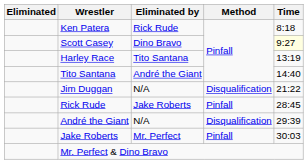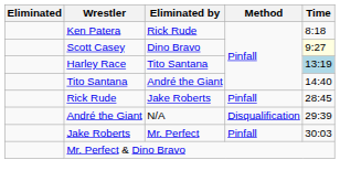 <table class="wikitable sortable">
 <tr>
 <th>Eliminated</th>
 <th>Wrestler</th>
 <th>Eliminated by</th>
 <th>Method</th>
 <th>Time</th>
 </tr>
 <tr>
 <td></td>
 <td><a href='#'>Ken Patera</a></td>
 <td><a href='#'>Rick Rude</a></td>
 <td rowspan="4"><a href='#'>Pinfall</a></td>
 <td>8:18</td>
 </tr>
 <tr>
 <td></td>
 <td><a href='#'>Scott Casey</a></td>
 <td><a href='#'>Dino Bravo</a></td>
 <td style="background: lightyellow;">9:27</td>
 </tr>
 <tr>
 <td></td>
 <td><a href='#'>Harley Race</a></td>
 <td><a href='#'>Tito Santana</a></td>
-<td>13:19</td>
+<td style="background: lightblue;">13:19</td>
 </tr>
 <tr>
 <td></td>
 <td><a href='#'>Tito Santana</a></td>
 <td><a href='#'>André the Giant</a></td>
 <td>14:40</td>
-</tr>
-<tr>
-<td></td>
-<td><a href='#'>Jim Duggan</a></td>
-<td>N/A</td>
-<td><a href='#'>Disqualification</a></td>
-<td>21:22</td>
 </tr>
 <tr>
 <td></td>
 <td><a href='#'>Rick Rude</a></td>
 <td><a href='#'>Jake Roberts</a></td>
 <td><a href='#'>Pinfall</a></td>
 <td>28:45</td>
 </tr>
 <tr>
 <td></td>
 <td><a href='#'>André the Giant</a></td>
 <td>N/A</td>
 <td><a href='#'>Disqualification</a></td>
 <td>29:39</td>
 </tr>
 <tr>
 <td></td>
 <td><a href='#'>Jake Roberts</a></td>
 <td><a href='#'>Mr. Perfect</a></td>
 <td><a href='#'>Pinfall</a></td>
 <td>30:03</td>
 </tr>
 <tr>
 <td></td>
 <td colspan="4"><a href='#'>Mr. Perfect</a> & <a href='#'>Dino Bravo</a></td>
 </tr>
 </table>
